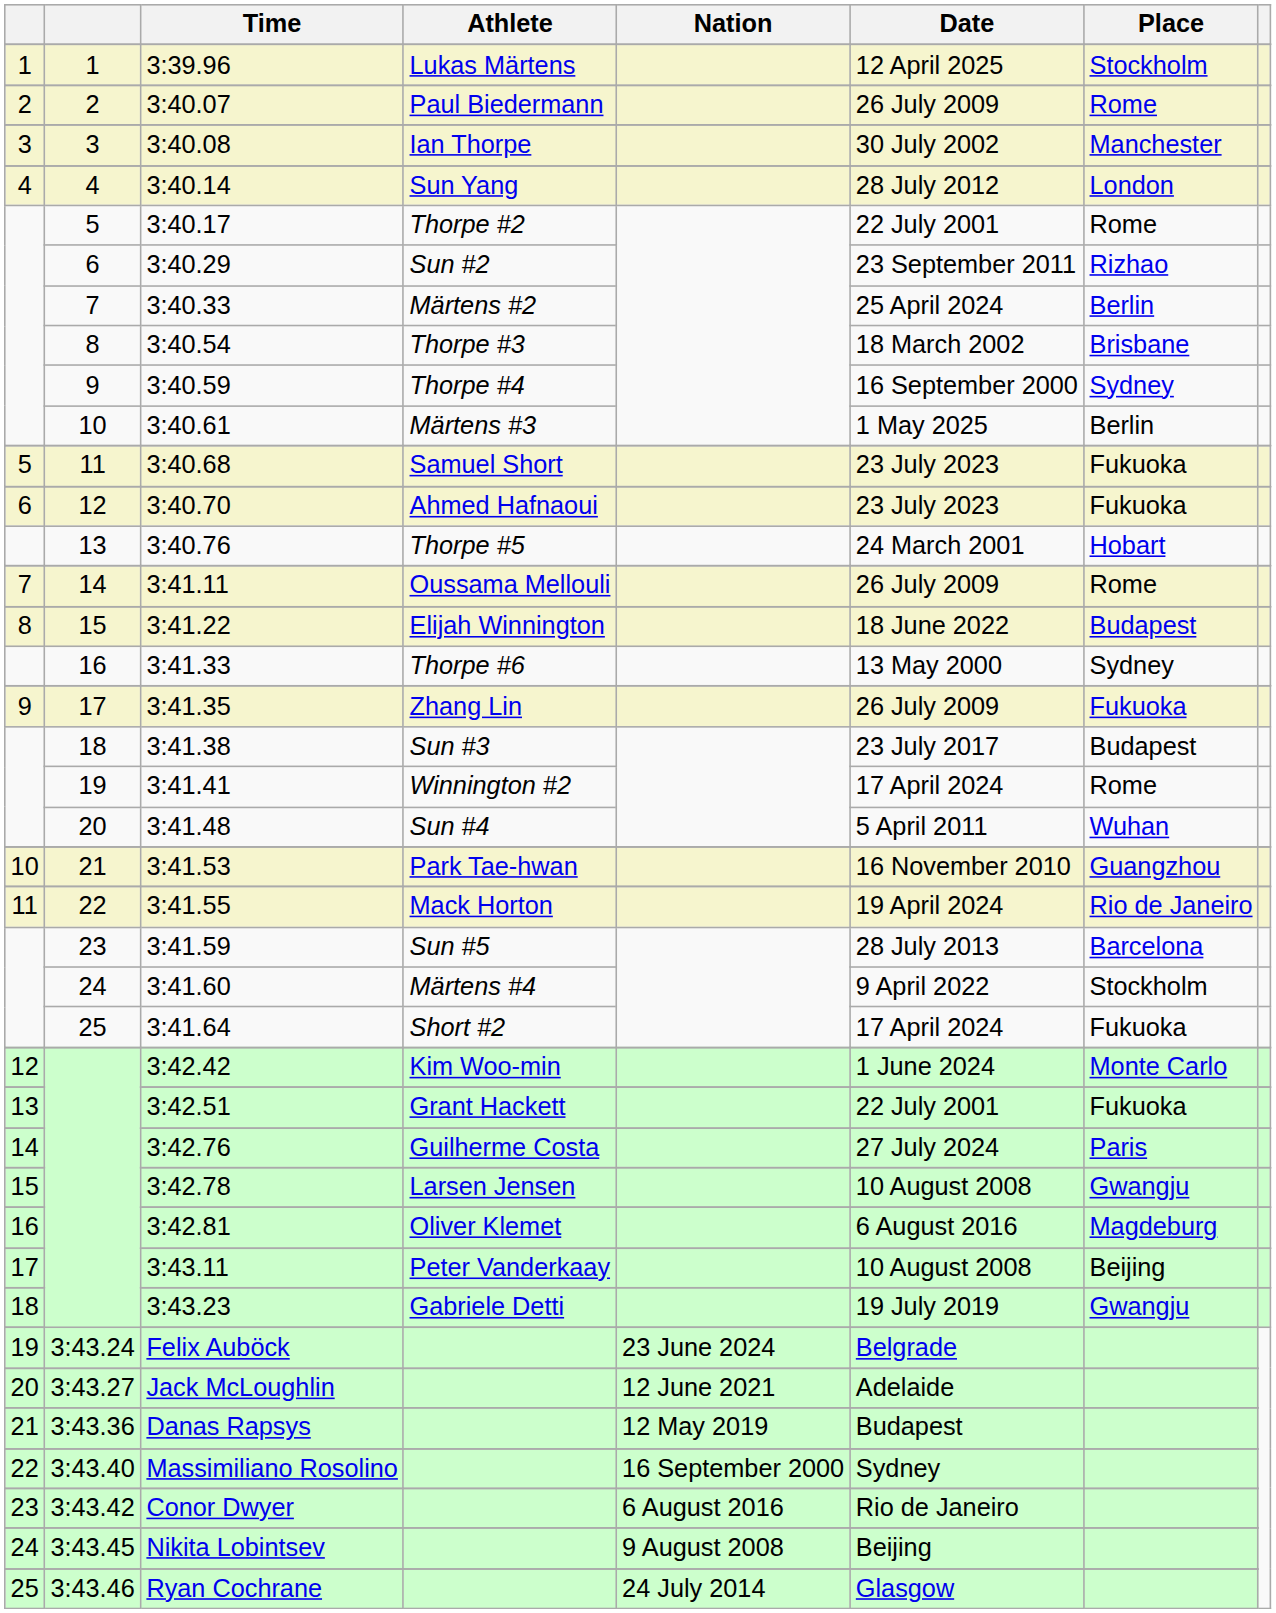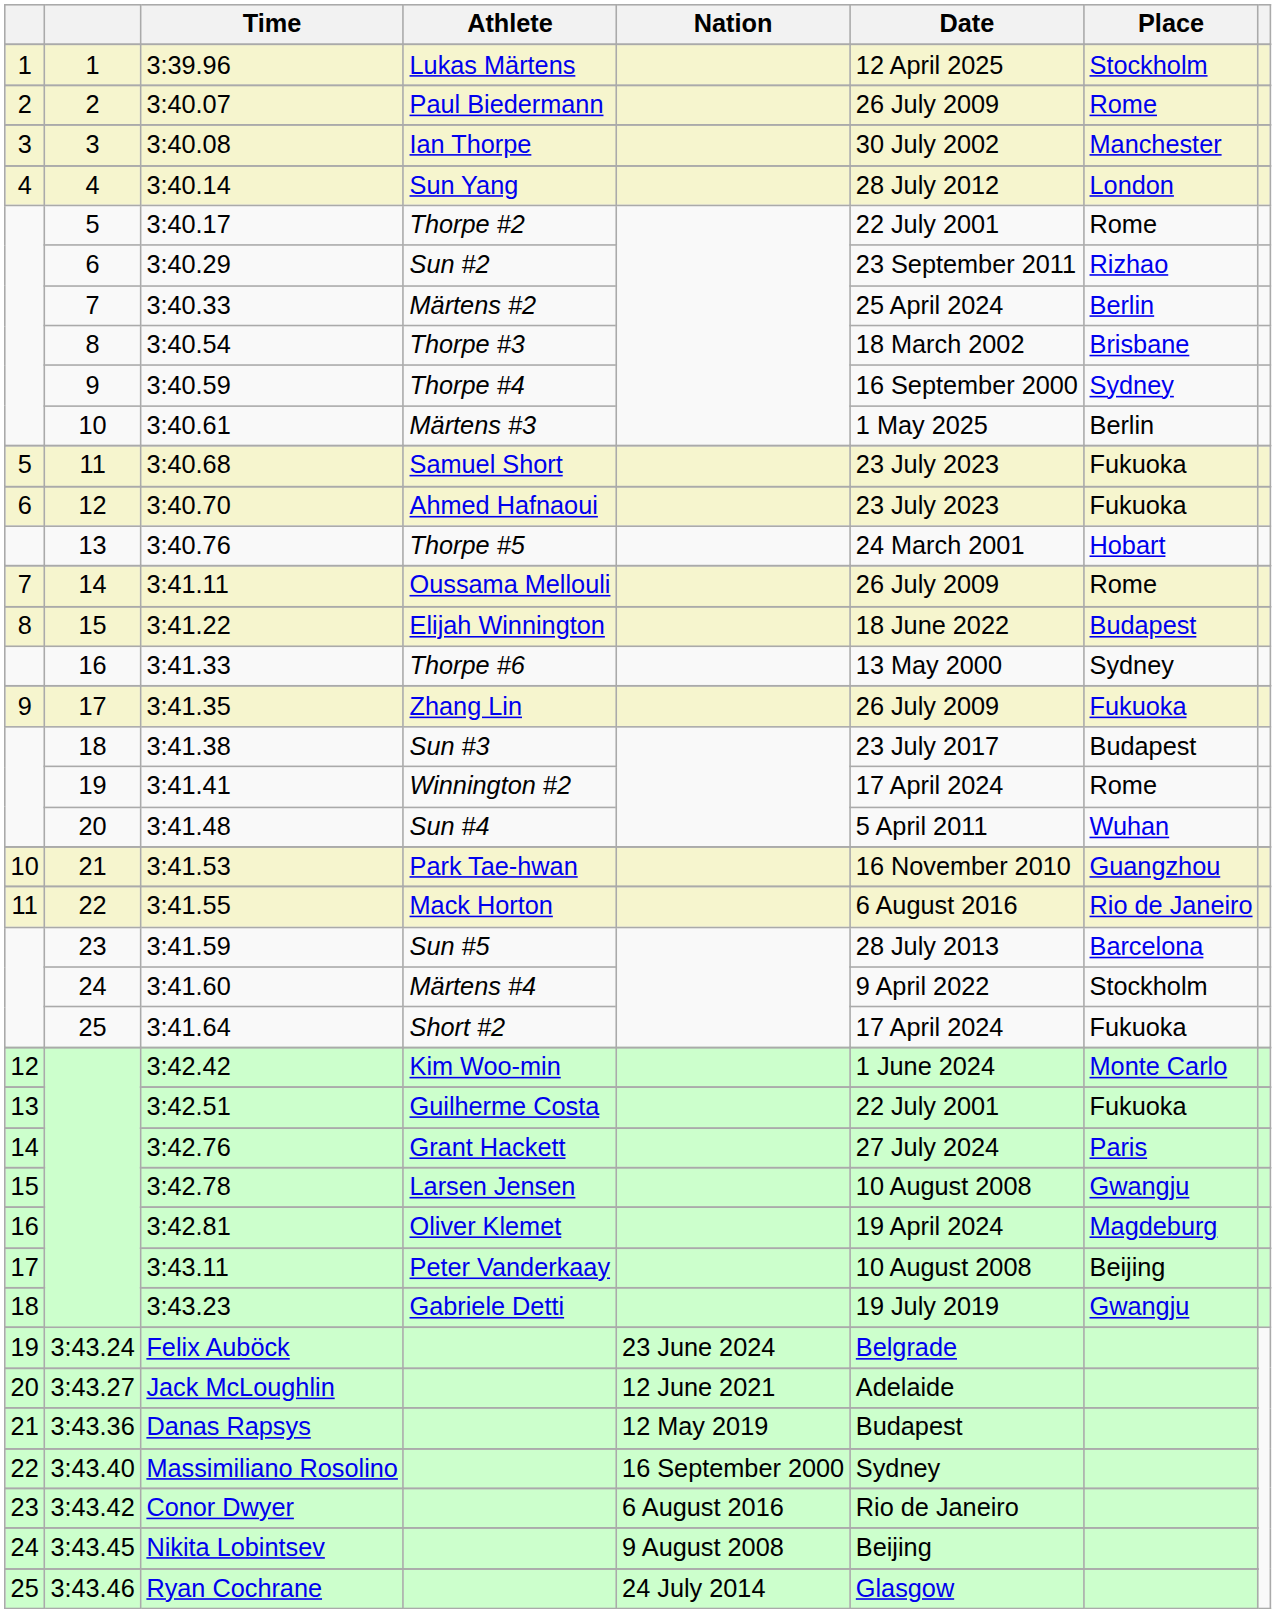 <table class="wikitable sortable">
 <tr>
 <th></th>
 <th></th>
 <th>Time</th>
 <th>Athlete</th>
 <th>Nation</th>
 <th>Date</th>
 <th>Place</th>
 <th class="unsortable"></th>
 </tr>
 <tr>
 </tr>
 <tr bgcolor=f6F5CE>
 <td align=center>1</td>
 <td align=center>1</td>
 <td>3:39.96</td>
 <td><a href='#'>Lukas Märtens</a></td>
 <td></td>
 <td>12 April 2025</td>
 <td><a href='#'>Stockholm</a></td>
 <td></td>
 </tr>
 <tr>
 </tr>
 <tr bgcolor=f6F5CE>
 <td align=center>2</td>
 <td align=center>2</td>
 <td>3:40.07</td>
 <td><a href='#'>Paul Biedermann</a></td>
 <td></td>
 <td>26 July 2009</td>
 <td><a href='#'>Rome</a></td>
 <td></td>
 </tr>
 <tr>
 </tr>
 <tr bgcolor=f6F5CE>
 <td align=center>3</td>
 <td align=center>3</td>
 <td>3:40.08</td>
 <td><a href='#'>Ian Thorpe</a></td>
 <td></td>
 <td>30 July 2002</td>
 <td><a href='#'>Manchester</a></td>
 <td></td>
 </tr>
 <tr>
 </tr>
 <tr bgcolor=f6F5CE>
 <td align=center>4</td>
 <td align=center>4</td>
 <td>3:40.14</td>
 <td><a href='#'>Sun Yang</a></td>
 <td></td>
 <td>28 July 2012</td>
 <td><a href='#'>London</a></td>
 <td></td>
 </tr>
 <tr>
 <td rowspan="6"></td>
 <td align=center>5</td>
 <td>3:40.17</td>
 <td><em>Thorpe #2</em></td>
 <td rowspan="6"></td>
 <td>22 July 2001</td>
 <td>Rome</td>
 <td></td>
 </tr>
 <tr>
 <td align=center>6</td>
 <td>3:40.29</td>
 <td><em>Sun #2</em></td>
 <td>23 September 2011</td>
 <td><a href='#'>Rizhao</a></td>
 <td></td>
 </tr>
 <tr>
 <td align=center>7</td>
 <td>3:40.33</td>
 <td><em>Märtens #2</em></td>
 <td>25 April 2024</td>
 <td><a href='#'>Berlin</a></td>
 <td></td>
 </tr>
 <tr>
 <td align=center>8</td>
 <td>3:40.54</td>
 <td><em>Thorpe #3</em></td>
 <td>18 March 2002</td>
 <td><a href='#'>Brisbane</a></td>
 <td></td>
 </tr>
 <tr>
 <td align=center>9</td>
 <td>3:40.59</td>
 <td><em>Thorpe #4</em></td>
 <td>16 September 2000</td>
 <td><a href='#'>Sydney</a></td>
 <td></td>
 </tr>
 <tr>
 <td align=center>10</td>
 <td>3:40.61</td>
 <td><em>Märtens #3</em></td>
 <td>1 May 2025</td>
 <td>Berlin</td>
 <td></td>
 </tr>
 <tr>
 </tr>
 <tr bgcolor=f6F5CE>
 <td align=center>5</td>
 <td align=center>11</td>
 <td>3:40.68</td>
 <td><a href='#'>Samuel Short</a></td>
 <td></td>
 <td>23 July 2023</td>
 <td>Fukuoka</td>
 <td></td>
 </tr>
 <tr>
 </tr>
 <tr bgcolor=f6F5CE>
 <td align=center>6</td>
 <td align=center>12</td>
 <td>3:40.70</td>
 <td><a href='#'>Ahmed Hafnaoui</a></td>
 <td></td>
 <td>23 July 2023</td>
 <td>Fukuoka</td>
 <td></td>
 </tr>
 <tr>
 <td></td>
 <td align=center>13</td>
 <td>3:40.76</td>
 <td><em>Thorpe #5</em></td>
 <td></td>
 <td>24 March 2001</td>
 <td><a href='#'>Hobart</a></td>
 <td></td>
 </tr>
 <tr>
 </tr>
 <tr bgcolor=f6F5CE>
 <td align=center>7</td>
 <td align=center>14</td>
 <td>3:41.11</td>
 <td><a href='#'>Oussama Mellouli</a></td>
 <td></td>
 <td>26 July 2009</td>
 <td>Rome</td>
 <td></td>
 </tr>
 <tr>
 </tr>
 <tr bgcolor=f6F5CE>
 <td align=center>8</td>
 <td align=center>15</td>
 <td>3:41.22</td>
 <td><a href='#'>Elijah Winnington</a></td>
 <td></td>
 <td>18 June 2022</td>
 <td><a href='#'>Budapest</a></td>
 <td></td>
 </tr>
 <tr>
 <td></td>
 <td align=center>16</td>
 <td>3:41.33</td>
 <td><em>Thorpe #6</em></td>
 <td></td>
 <td>13 May 2000</td>
 <td>Sydney</td>
 <td></td>
 </tr>
 <tr>
 </tr>
 <tr bgcolor=f6F5CE>
 <td align=center>9</td>
 <td align=center>17</td>
 <td>3:41.35</td>
 <td><a href='#'>Zhang Lin</a></td>
 <td></td>
 <td>26 July 2009</td>
 <td><a href='#'>Fukuoka</a></td>
 <td></td>
 </tr>
 <tr>
 <td rowspan="3"></td>
 <td align=center>18</td>
 <td>3:41.38</td>
 <td><em>Sun #3</em></td>
 <td rowspan="3"></td>
 <td>23 July 2017</td>
 <td>Budapest</td>
 <td></td>
 </tr>
 <tr>
 <td align=center>19</td>
 <td>3:41.41</td>
 <td><em>Winnington #2</em></td>
 <td>17 April 2024</td>
 <td>Rome</td>
 <td></td>
 </tr>
 <tr>
 <td align=center>20</td>
 <td>3:41.48</td>
 <td><em>Sun #4</em></td>
 <td>5 April 2011</td>
 <td><a href='#'>Wuhan</a></td>
 <td></td>
 </tr>
 <tr>
 </tr>
 <tr bgcolor=f6F5CE>
 <td align=center>10</td>
 <td align=center>21</td>
 <td>3:41.53</td>
 <td><a href='#'>Park Tae-hwan</a></td>
 <td></td>
 <td>16 November 2010</td>
 <td><a href='#'>Guangzhou</a></td>
 <td></td>
 </tr>
 <tr>
 </tr>
 <tr>
 </tr>
 <tr bgcolor=f6F5CE>
 <td align=center>11</td>
 <td align=center>22</td>
 <td>3:41.55</td>
 <td><a href='#'>Mack Horton</a></td>
 <td></td>
-<td>19 April 2024</td>
+<td>6 August 2016</td>
 <td><a href='#'>Rio de Janeiro</a></td>
 <td></td>
 </tr>
 <tr>
 <td rowspan="3"></td>
 <td align=center>23</td>
 <td>3:41.59</td>
 <td><em>Sun #5</em></td>
 <td rowspan="3"></td>
 <td>28 July 2013</td>
 <td><a href='#'>Barcelona</a></td>
 <td></td>
 </tr>
 <tr>
 <td align=center>24</td>
 <td>3:41.60</td>
 <td><em>Märtens #4</em></td>
 <td>9 April 2022</td>
 <td>Stockholm</td>
 <td></td>
 </tr>
 <tr>
 <td align=center>25</td>
 <td>3:41.64</td>
 <td><em>Short #2</em></td>
 <td>17 April 2024</td>
 <td>Fukuoka</td>
 <td></td>
 </tr>
 <tr>
 </tr>
 <tr bgcolor=CCFFCC>
 <td align=center>12</td>
 <td rowspan="14"></td>
 <td>3:42.42</td>
 <td><a href='#'>Kim Woo-min</a></td>
 <td></td>
 <td>1 June 2024</td>
 <td><a href='#'>Monte Carlo</a></td>
 <td></td>
 </tr>
 <tr>
 </tr>
 <tr bgcolor=CCFFCC>
 <td align=center>13</td>
 <td>3:42.51</td>
-<td><a href='#'>Grant Hackett</a></td>
+<td><a href='#'>Guilherme Costa</a></td>
 <td></td>
 <td>22 July 2001</td>
 <td>Fukuoka</td>
 <td></td>
 </tr>
 <tr>
 </tr>
 <tr bgcolor=CCFFCC>
 <td align=center>14</td>
 <td>3:42.76</td>
-<td><a href='#'>Guilherme Costa</a></td>
+<td><a href='#'>Grant Hackett</a></td>
 <td></td>
 <td>27 July 2024</td>
 <td><a href='#'>Paris</a></td>
 <td></td>
 </tr>
 <tr>
 </tr>
 <tr bgcolor=CCFFCC>
 <td align=center>15</td>
 <td>3:42.78</td>
 <td><a href='#'>Larsen Jensen</a></td>
 <td></td>
 <td>10 August 2008</td>
 <td><a href='#'>Gwangju</a></td>
 <td></td>
 </tr>
 <tr>
 </tr>
 <tr bgcolor=CCFFCC>
 <td align=center>16</td>
 <td>3:42.81</td>
 <td><a href='#'>Oliver Klemet</a></td>
 <td></td>
-<td>6 August 2016</td>
+<td>19 April 2024</td>
 <td><a href='#'>Magdeburg</a></td>
 <td></td>
 </tr>
 <tr>
 </tr>
 <tr bgcolor=CCFFCC>
 <td align=center>17</td>
 <td>3:43.11</td>
 <td><a href='#'>Peter Vanderkaay</a></td>
 <td></td>
 <td>10 August 2008</td>
 <td>Beijing</td>
 <td></td>
 </tr>
 <tr>
 </tr>
 <tr bgcolor=CCFFCC>
 <td align=center>18</td>
 <td>3:43.23</td>
 <td><a href='#'>Gabriele Detti</a></td>
 <td></td>
 <td>19 July 2019</td>
 <td><a href='#'>Gwangju</a></td>
 <td></td>
 </tr>
 <tr>
 </tr>
 <tr bgcolor=CCFFCC>
 <td align=center>19</td>
 <td>3:43.24</td>
 <td><a href='#'>Felix Auböck</a></td>
 <td></td>
 <td>23 June 2024</td>
 <td><a href='#'>Belgrade</a></td>
 <td></td>
 </tr>
 <tr>
 </tr>
 <tr bgcolor=CCFFCC>
 <td align=center>20</td>
 <td>3:43.27</td>
 <td><a href='#'>Jack McLoughlin</a></td>
 <td></td>
 <td>12 June 2021</td>
 <td>Adelaide</td>
 <td></td>
 </tr>
 <tr>
 </tr>
 <tr bgcolor=CCFFCC>
 <td align=center>21</td>
 <td>3:43.36</td>
 <td><a href='#'>Danas Rapsys</a></td>
 <td></td>
 <td>12 May 2019</td>
 <td>Budapest</td>
 <td></td>
 </tr>
 <tr>
 </tr>
 <tr bgcolor=CCFFCC>
 <td align=center>22</td>
 <td>3:43.40</td>
 <td><a href='#'>Massimiliano Rosolino</a></td>
 <td></td>
 <td>16 September 2000</td>
 <td>Sydney</td>
 <td></td>
 </tr>
 <tr>
 </tr>
 <tr bgcolor=CCFFCC>
 <td align=center>23</td>
 <td>3:43.42</td>
 <td><a href='#'>Conor Dwyer</a></td>
 <td></td>
 <td>6 August 2016</td>
 <td>Rio de Janeiro</td>
 <td></td>
 </tr>
 <tr>
 </tr>
 <tr bgcolor=CCFFCC>
 <td align=center>24</td>
 <td>3:43.45</td>
 <td><a href='#'>Nikita Lobintsev</a></td>
 <td></td>
 <td>9 August 2008</td>
 <td>Beijing</td>
 <td></td>
 </tr>
 <tr>
 </tr>
 <tr bgcolor=CCFFCC>
 <td align=center>25</td>
 <td>3:43.46</td>
 <td><a href='#'>Ryan Cochrane</a></td>
 <td></td>
 <td>24 July 2014</td>
 <td><a href='#'>Glasgow</a></td>
 <td></td>
 </tr>
 </table>
